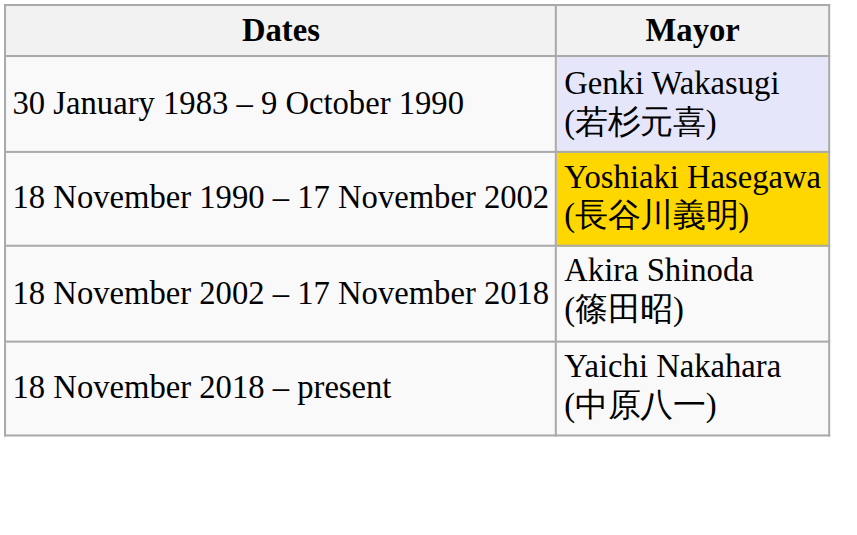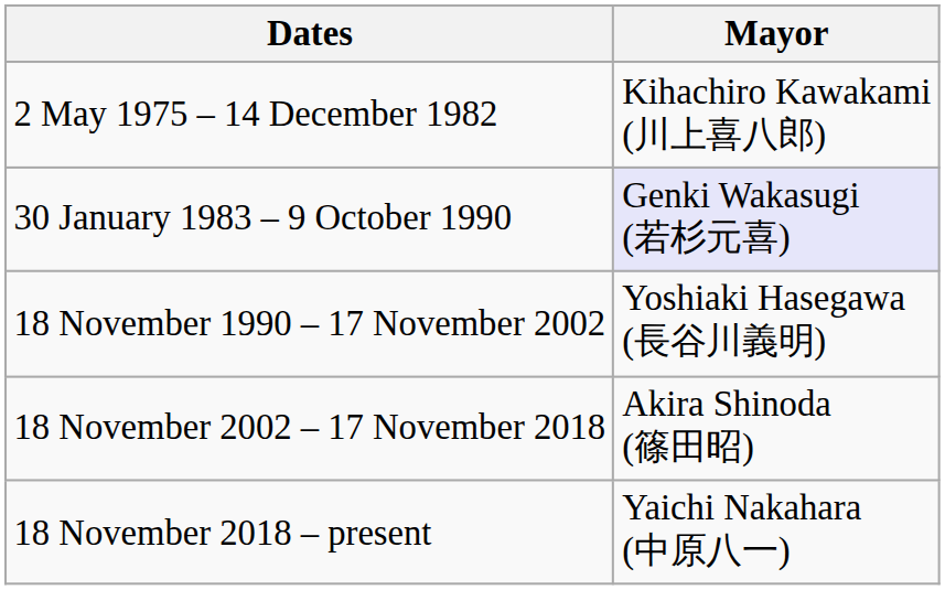 <table class="wikitable">
 <tr>
 <th>Dates</th>
 <th>Mayor</th>
+</tr>
+<tr>
+<td>2 May 1975 – 14 December 1982</td>
+<td>Kihachiro Kawakami<br>(川上喜八郎)<br></td>
 </tr>
 <tr>
 <td>30 January 1983 – 9 October 1990</td>
 <td style="background: lavender;">Genki Wakasugi<br>(若杉元喜)<br></td>
 </tr>
 <tr>
 <td>18 November 1990 – 17 November 2002</td>
-<td style="background: gold;">Yoshiaki Hasegawa<br>(長谷川義明)<br></td>
+<td>Yoshiaki Hasegawa<br>(長谷川義明)<br></td>
 </tr>
 <tr>
 <td>18 November 2002 – 17 November 2018</td>
 <td>Akira Shinoda<br>(篠田昭)<br></td>
 </tr>
 <tr>
 <td>18 November 2018 – present</td>
 <td>Yaichi Nakahara<br>(中原八一)<br></td>
 </tr>
 </table>
